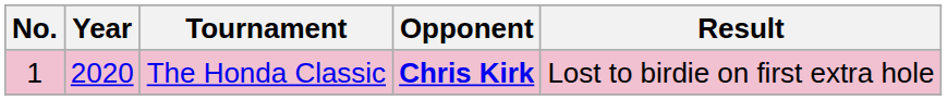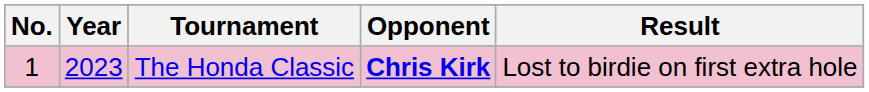 <table class="wikitable" style="font-size:95%;">
 <tr>
 <th>No.</th>
 <th>Year</th>
 <th>Tournament</th>
 <th>Opponent</th>
 <th>Result</th>
 </tr>
 <tr style="background:#F2C1D1;">
 <td align=center>1</td>
-<td><a href='#'>2020</a></td>
+<td><a href='#'>2023</a></td>
 <td><a href='#'>The Honda Classic</a></td>
 <td><strong> <a href='#'>Chris Kirk</a></strong></td>
 <td>Lost to birdie on first extra hole</td>
 </tr>
 </table>
